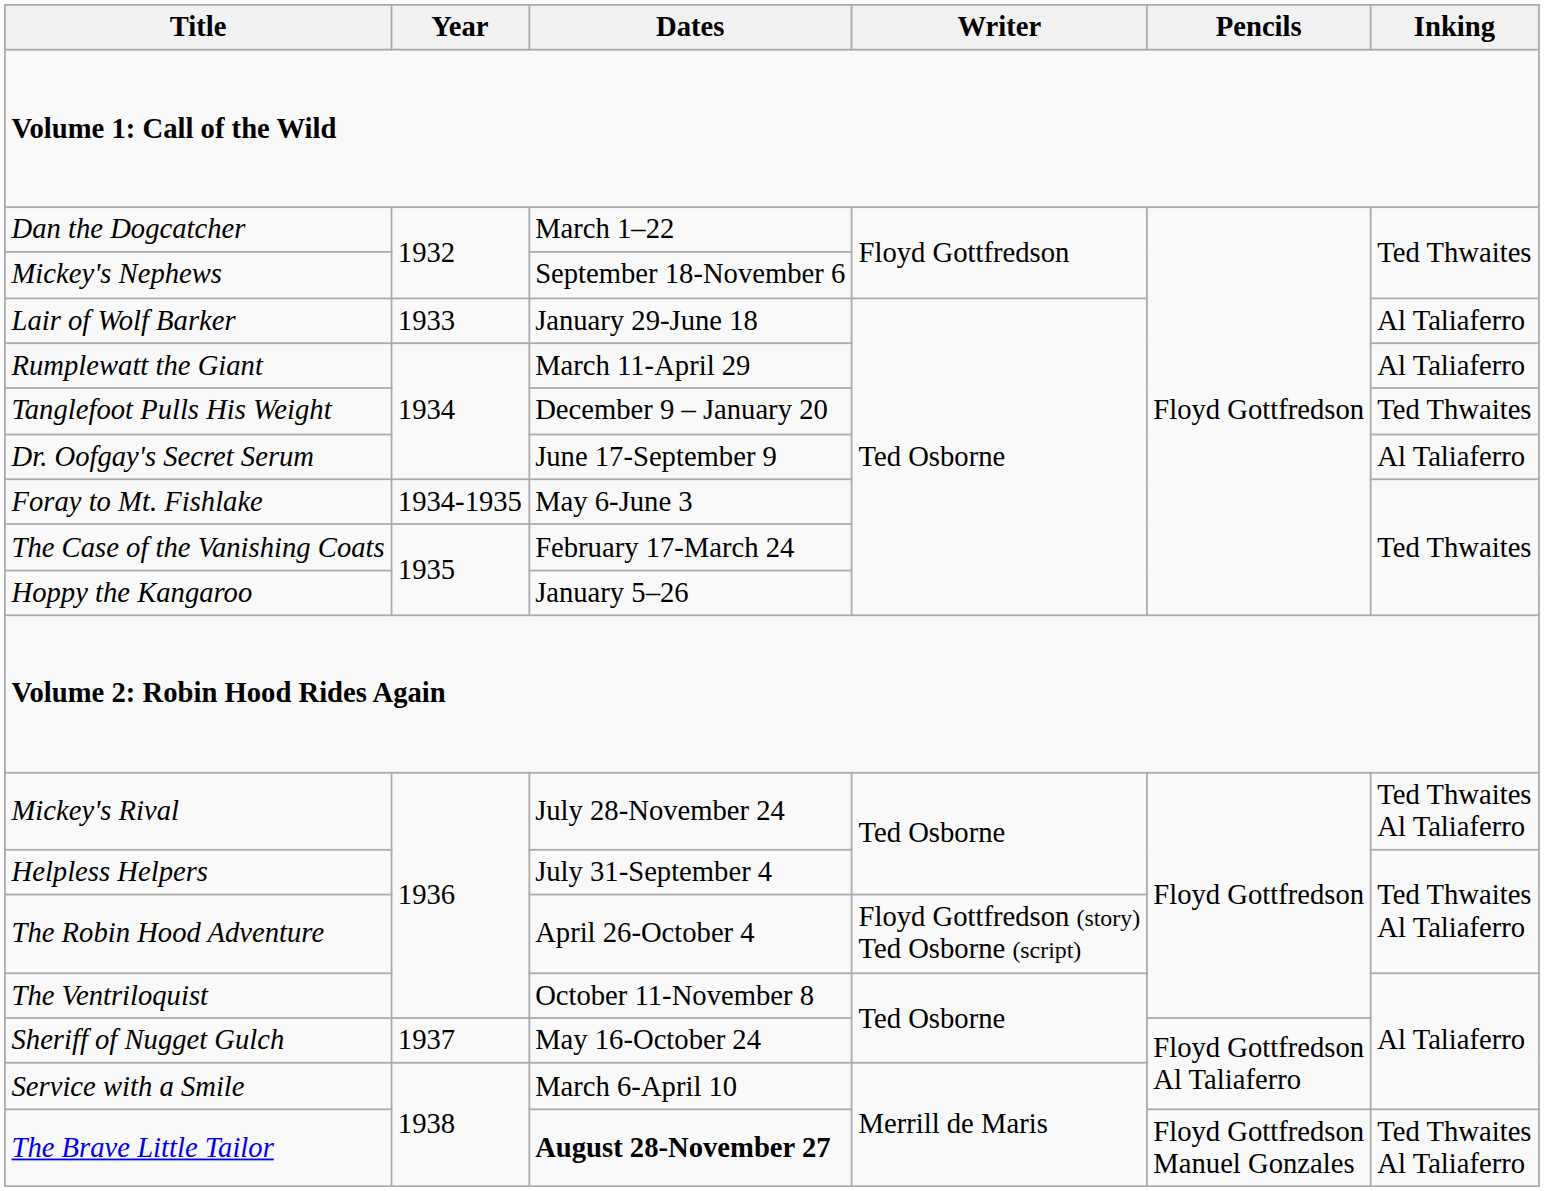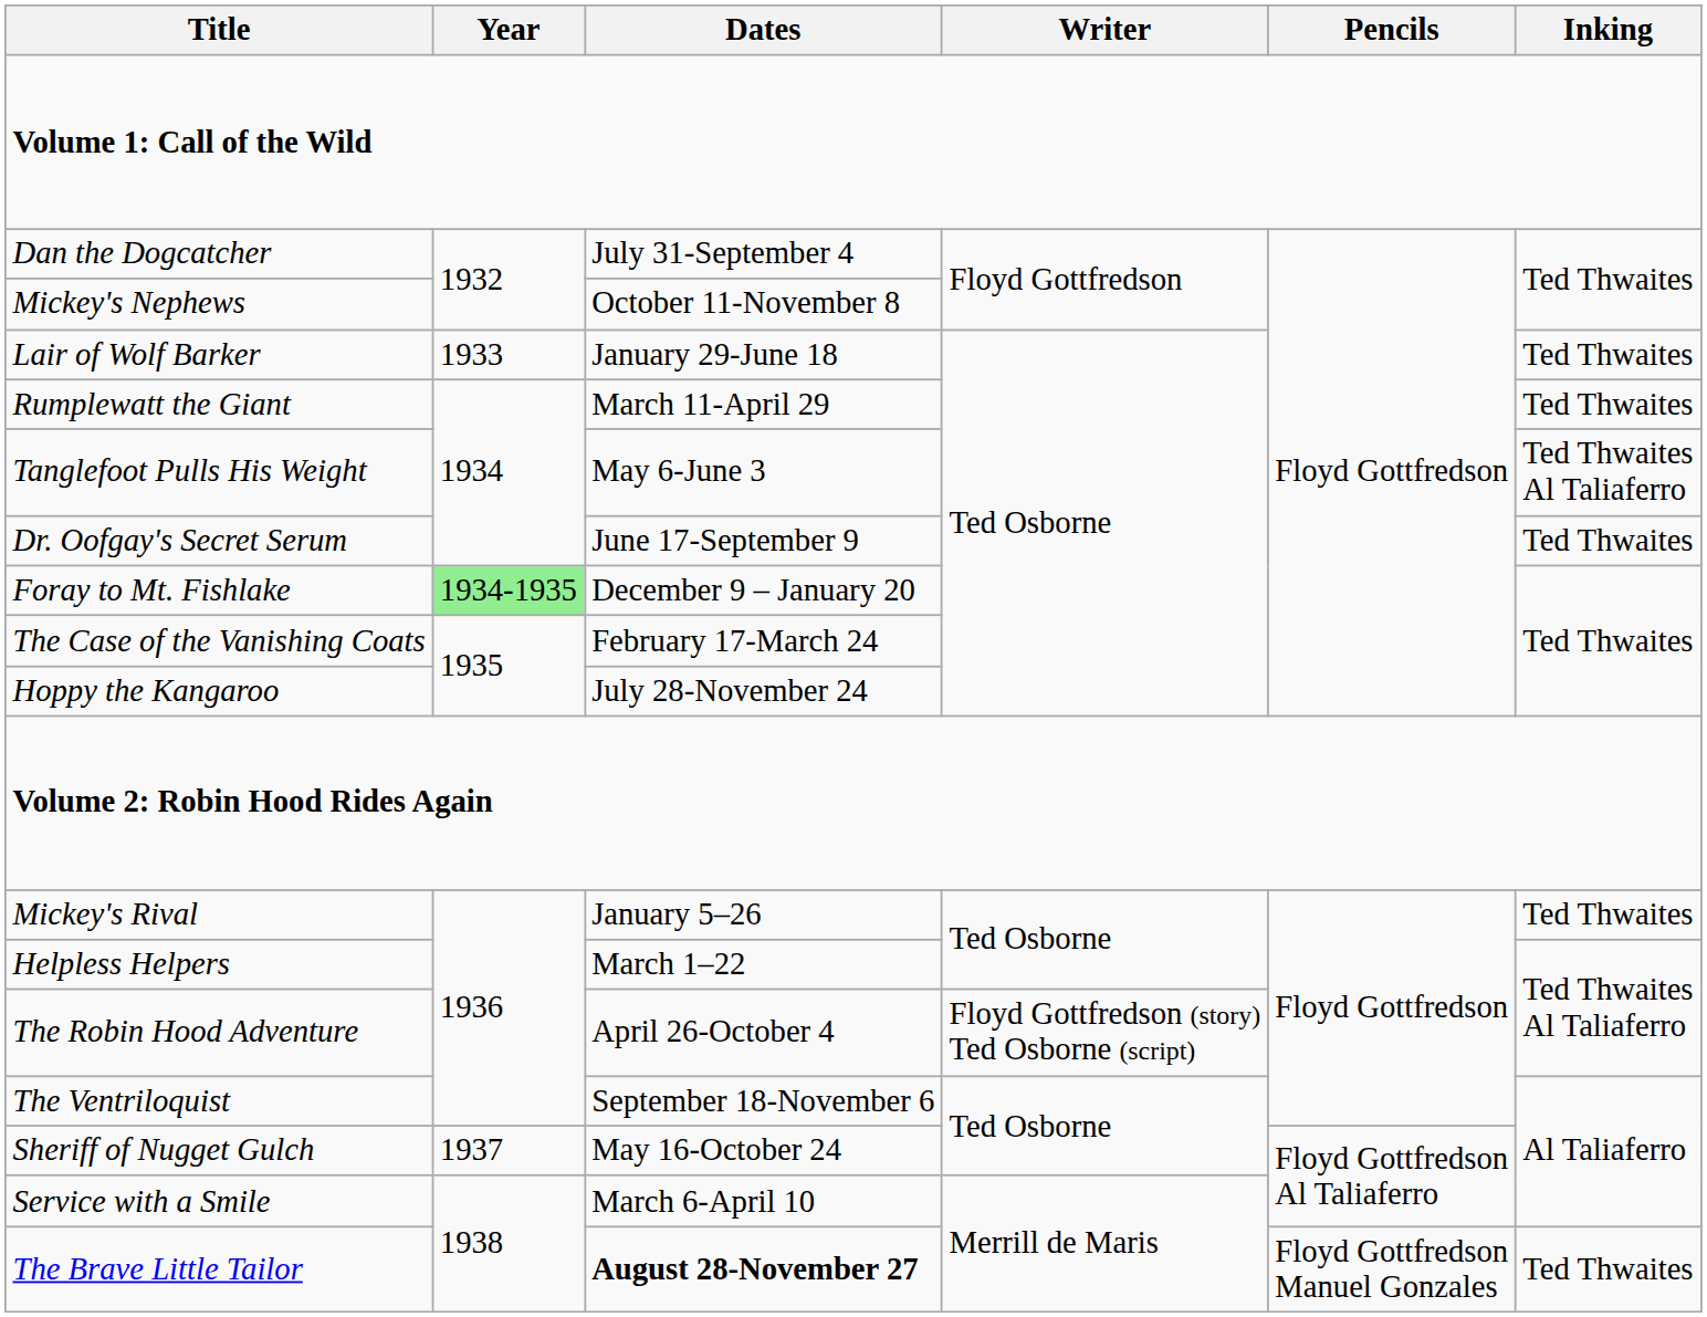 <table class="wikitable" margin:auto;">
 <tr>
 <th>Title</th>
 <th>Year</th>
 <th>Dates</th>
 <th>Writer</th>
 <th>Pencils</th>
 <th>Inking</th>
 </tr>
 <tr>
 <td colspan="6" style="height: 5em;"><strong>Volume 1: Call of the Wild</strong></td>
 </tr>
 <tr>
 <td><em>Dan the Dogcatcher</em></td>
 <td rowspan="2">1932</td>
-<td>March 1–22</td>
+<td>July 31-September 4</td>
 <td rowspan="2">Floyd Gottfredson</td>
 <td rowspan="9">Floyd Gottfredson</td>
 <td rowspan="2">Ted Thwaites</td>
 </tr>
 <tr>
 <td><em>Mickey's Nephews</em></td>
-<td>September 18-November 6</td>
+<td>October 11-November 8</td>
 </tr>
 <tr>
 <td><em>Lair of Wolf Barker</em></td>
 <td>1933</td>
 <td>January 29-June 18</td>
 <td rowspan="7">Ted Osborne</td>
-<td>Al Taliaferro</td>
+<td>Ted Thwaites</td>
 </tr>
 <tr>
 <td><em>Rumplewatt the Giant</em></td>
 <td rowspan="3">1934</td>
 <td>March 11-April 29</td>
-<td>Al Taliaferro</td>
+<td>Ted Thwaites</td>
 </tr>
 <tr>
 <td><em>Tanglefoot Pulls His Weight</em></td>
-<td>December 9 – January 20</td>
-<td>Ted Thwaites</td>
+<td>May 6-June 3</td>
+<td>Ted Thwaites<br>Al Taliaferro</td>
 </tr>
 <tr>
 <td><em>Dr. Oofgay's Secret Serum</em></td>
 <td>June 17-September 9</td>
-<td>Al Taliaferro</td>
+<td>Ted Thwaites</td>
 </tr>
 <tr>
 <td><em>Foray to Mt. Fishlake</em></td>
-<td>1934-1935</td>
-<td>May 6-June 3</td>
+<td style="background: lightgreen;">1934-1935</td>
+<td>December 9 – January 20</td>
 <td rowspan="3">Ted Thwaites</td>
 </tr>
 <tr>
 <td><em>The Case of the Vanishing Coats</em></td>
 <td rowspan="2">1935</td>
 <td>February 17-March 24</td>
 </tr>
 <tr>
 <td><em>Hoppy the Kangaroo</em></td>
-<td>January 5–26</td>
+<td>July 28-November 24</td>
 </tr>
 <tr>
 <td colspan="6" style="height: 5em;"><strong>Volume 2: Robin Hood Rides Again</strong></td>
 </tr>
 <tr>
 <td><em>Mickey's Rival</em></td>
 <td rowspan="4">1936</td>
-<td>July 28-November 24</td>
+<td>January 5–26</td>
 <td rowspan="2">Ted Osborne</td>
 <td rowspan="4">Floyd Gottfredson</td>
-<td>Ted Thwaites<br>Al Taliaferro</td>
+<td>Ted Thwaites</td>
 </tr>
 <tr>
 <td><em>Helpless Helpers</em></td>
-<td>July 31-September 4</td>
+<td>March 1–22</td>
 <td rowspan="2">Ted Thwaites<br>Al Taliaferro</td>
 </tr>
 <tr>
 <td><em>The Robin Hood Adventure</em></td>
 <td>April 26-October 4</td>
 <td>Floyd Gottfredson <small>(story)</small><br>Ted Osborne <small>(script)</small></td>
 </tr>
 <tr>
 <td><em>The Ventriloquist</em></td>
-<td>October 11-November 8</td>
+<td>September 18-November 6</td>
 <td rowspan="2">Ted Osborne</td>
 <td rowspan="3">Al Taliaferro</td>
 </tr>
 <tr>
 <td><em>Sheriff of Nugget Gulch</em></td>
 <td>1937</td>
 <td>May 16-October 24</td>
 <td rowspan="2">Floyd Gottfredson<br>Al Taliaferro</td>
 </tr>
 <tr>
 <td><em>Service with a Smile</em></td>
 <td rowspan="2">1938</td>
 <td>March 6-April 10</td>
 <td rowspan="2">Merrill de Maris</td>
 </tr>
 <tr>
 <td><em><a href='#'>The Brave Little Tailor</a></em></td>
 <td><strong>August 28-November 27</strong></td>
 <td>Floyd Gottfredson<br>Manuel Gonzales</td>
-<td>Ted Thwaites<br>Al Taliaferro</td>
+<td>Ted Thwaites</td>
 </tr>
 </table>
